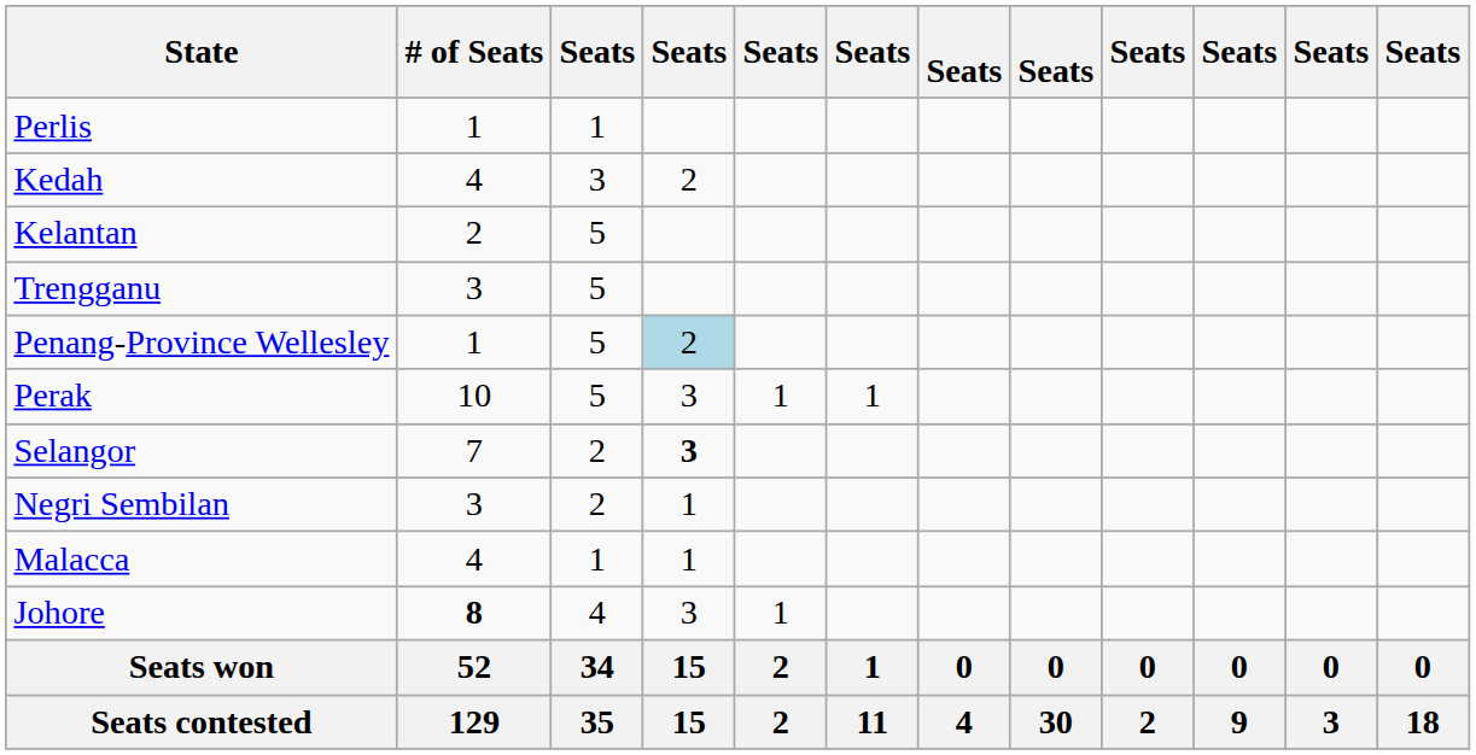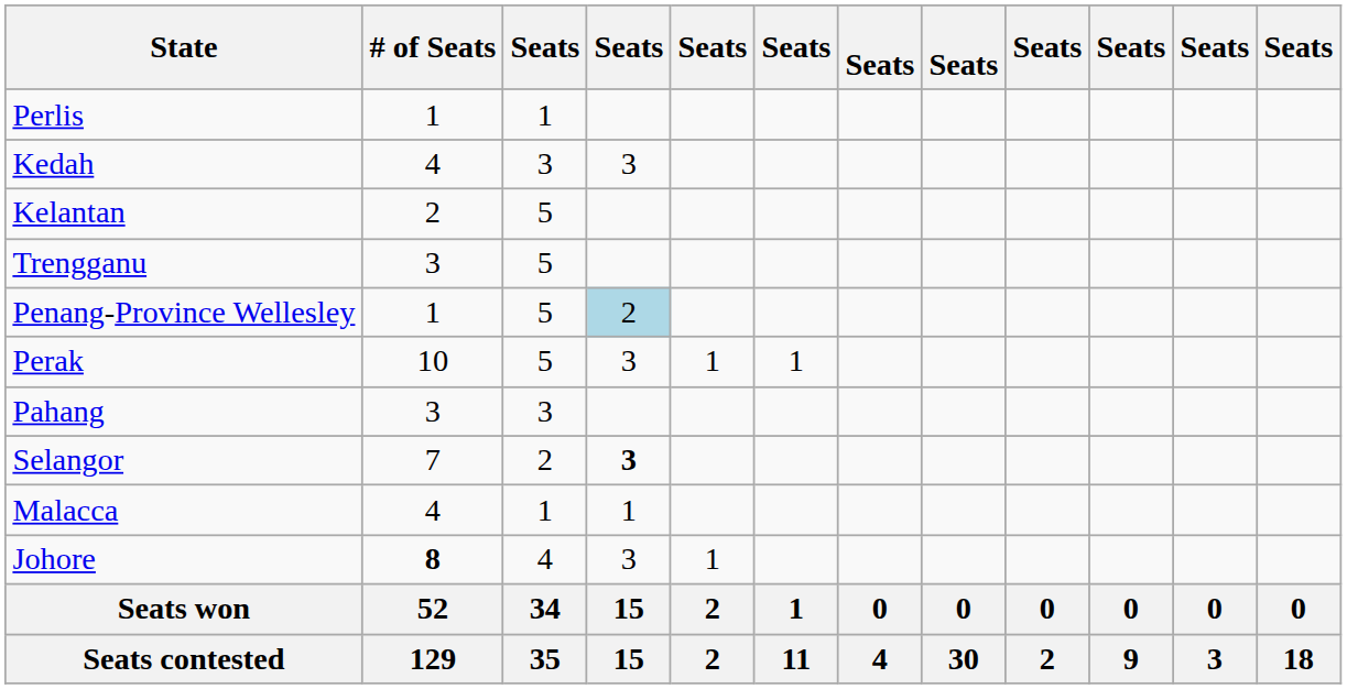 <table class="wikitable sortable" style="text-align:center">
 <tr>
 <th>State</th>
 <th># of Seats</th>
 <th> Seats</th>
 <th> Seats</th>
 <th> Seats</th>
 <th> Seats</th>
 <th><br>Seats</th>
 <th><br>Seats</th>
 <th> Seats</th>
 <th> Seats</th>
 <th> Seats</th>
 <th> Seats</th>
 </tr>
 <tr>
 <td style="text-align:left"> <a href='#'>Perlis</a></td>
 <td>1</td>
 <td>1</td>
 <td></td>
 <td></td>
 <td></td>
 <td></td>
 <td></td>
 <td></td>
 <td></td>
 <td></td>
 <td></td>
 </tr>
 <tr>
 <td style="text-align:left"> <a href='#'>Kedah</a></td>
 <td>4</td>
 <td>3</td>
-<td>2</td>
+<td>3</td>
 <td></td>
 <td></td>
 <td></td>
 <td></td>
 <td></td>
 <td></td>
 <td></td>
 <td></td>
 </tr>
 <tr>
 <td style="text-align:left"> <a href='#'>Kelantan</a></td>
 <td>2</td>
 <td>5</td>
 <td></td>
 <td></td>
 <td></td>
 <td></td>
 <td></td>
 <td></td>
 <td></td>
 <td></td>
 <td></td>
 </tr>
 <tr>
 <td style="text-align:left"> <a href='#'>Trengganu</a></td>
 <td>3</td>
 <td>5</td>
 <td></td>
 <td></td>
 <td></td>
 <td></td>
 <td></td>
 <td></td>
 <td></td>
 <td></td>
 <td></td>
 </tr>
 <tr>
 <td style="text-align:left"> <a href='#'>Penang</a>-<a href='#'>Province Wellesley</a></td>
 <td>1</td>
 <td>5</td>
 <td style="background: lightblue;">2</td>
 <td></td>
 <td></td>
 <td></td>
 <td></td>
 <td></td>
 <td></td>
 <td></td>
 <td></td>
 </tr>
 <tr>
 <td style="text-align:left"> <a href='#'>Perak</a></td>
 <td>10</td>
 <td>5</td>
 <td>3</td>
 <td>1</td>
 <td>1</td>
 <td></td>
 <td></td>
 <td></td>
 <td></td>
 <td></td>
 <td></td>
 </tr>
 <tr>
-<td style="text-align:left"> <a href='#'>Selangor</a></td>
-<td>7</td>
-<td>2</td>
-<td><strong>3</strong></td>
+<td style="text-align:left"> <a href='#'>Pahang</a></td>
+<td>3</td>
+<td>3</td>
+<td></td>
 <td></td>
 <td></td>
 <td></td>
 <td></td>
 <td></td>
 <td></td>
 <td></td>
 <td></td>
 </tr>
 <tr>
-<td style="text-align:left"> <a href='#'>Negri Sembilan</a></td>
-<td>3</td>
+<td style="text-align:left"> <a href='#'>Selangor</a></td>
+<td>7</td>
 <td>2</td>
-<td>1</td>
+<td><strong>3</strong></td>
 <td></td>
 <td></td>
 <td></td>
 <td></td>
 <td></td>
 <td></td>
 <td></td>
 <td></td>
 </tr>
 <tr>
 <td style="text-align:left"> <a href='#'>Malacca</a></td>
 <td>4</td>
 <td>1</td>
 <td>1</td>
 <td></td>
 <td></td>
 <td></td>
 <td></td>
 <td></td>
 <td></td>
 <td></td>
 <td></td>
 </tr>
 <tr>
 <td style="text-align:left"> <a href='#'>Johore</a></td>
 <td><strong>8</strong></td>
 <td>4</td>
 <td>3</td>
 <td>1</td>
 <td></td>
 <td></td>
 <td></td>
 <td></td>
 <td></td>
 <td></td>
 <td></td>
 </tr>
 <tr class="sortbottom" bgcolor="lightgrey">
 <th>Seats won</th>
 <th>52</th>
 <th>34</th>
 <th>15</th>
 <th>2</th>
 <th>1</th>
 <th>0</th>
 <th>0</th>
 <th>0</th>
 <th>0</th>
 <th>0</th>
 <th>0</th>
 </tr>
 <tr>
 <th>Seats contested</th>
 <th>129</th>
 <th>35</th>
 <th>15</th>
 <th>2</th>
 <th>11</th>
 <th>4</th>
 <th>30</th>
 <th>2</th>
 <th>9</th>
 <th>3</th>
 <th>18</th>
 </tr>
 </table>
